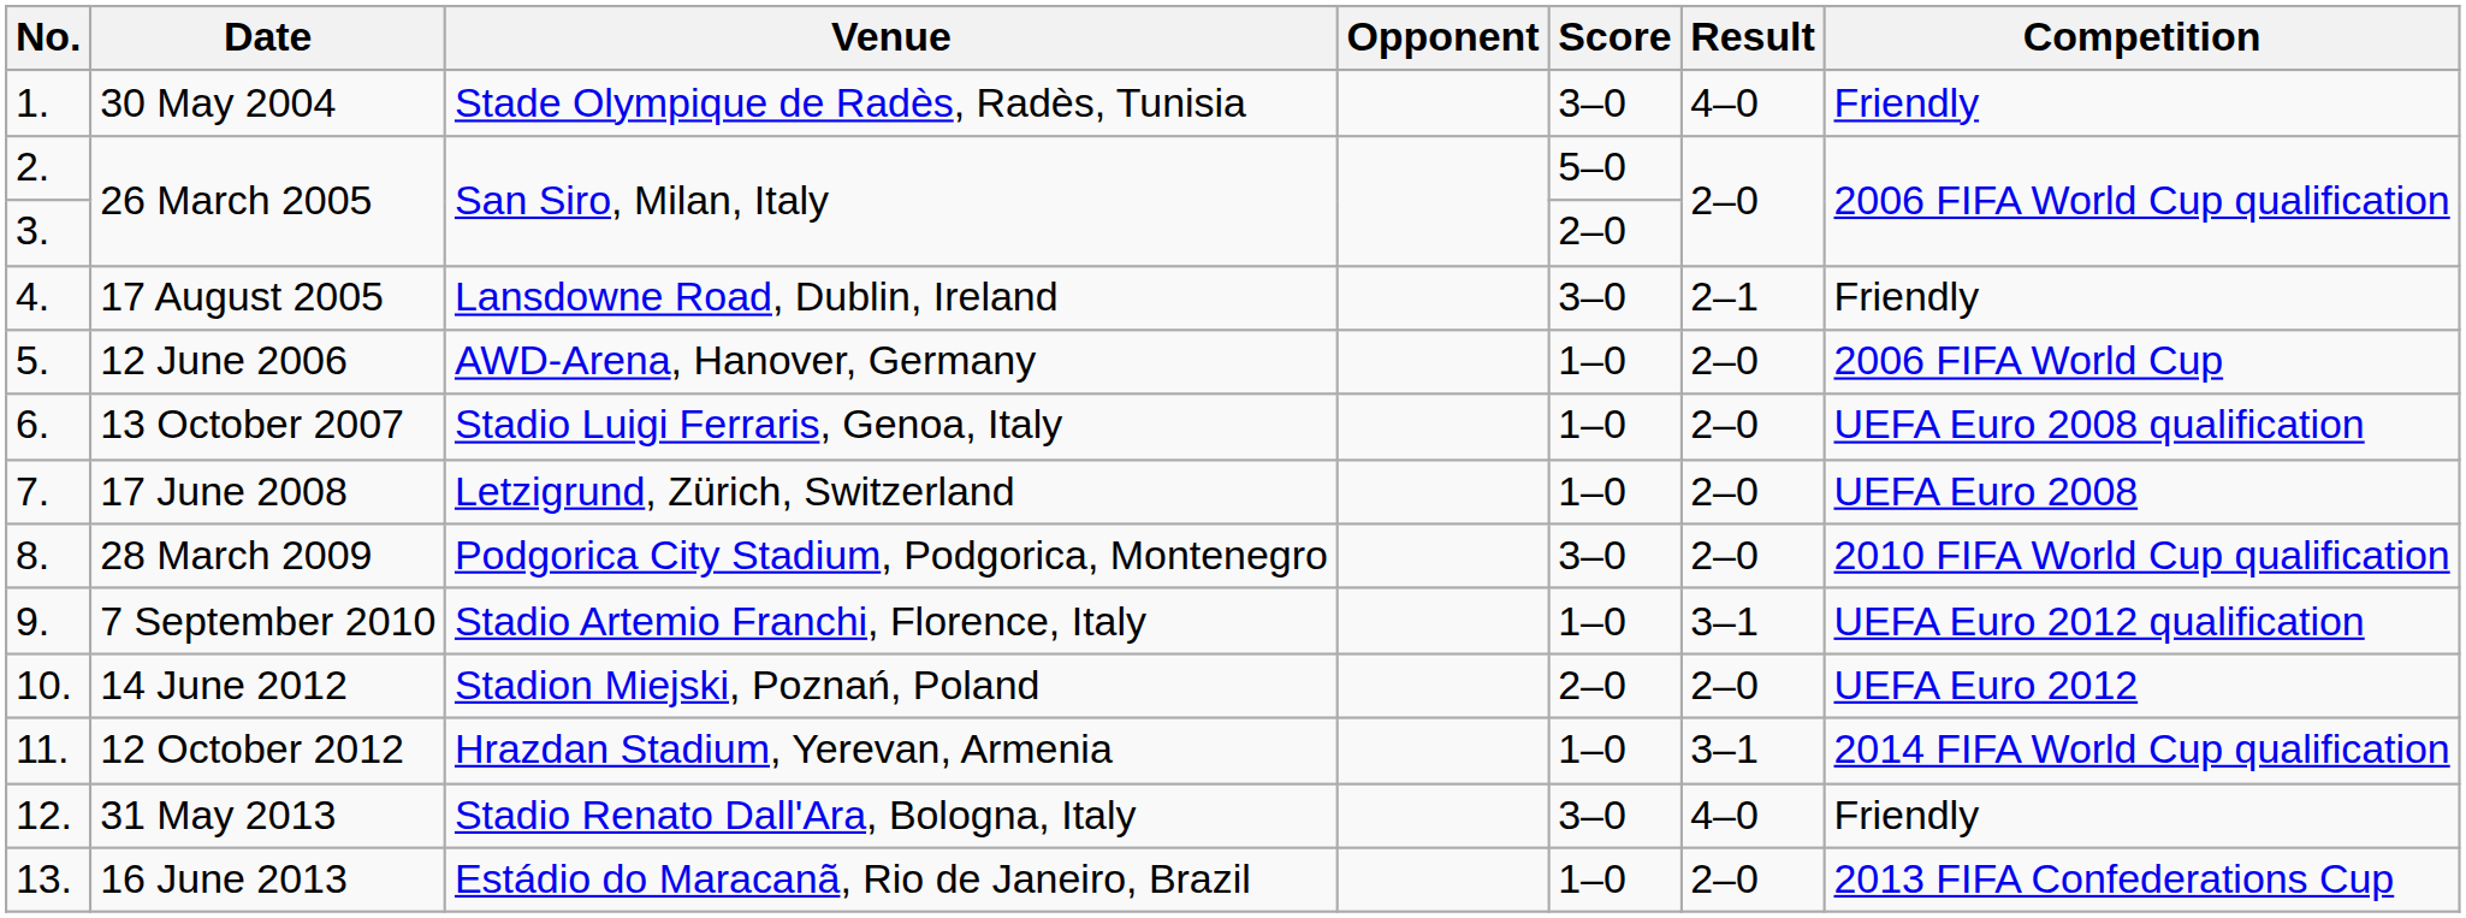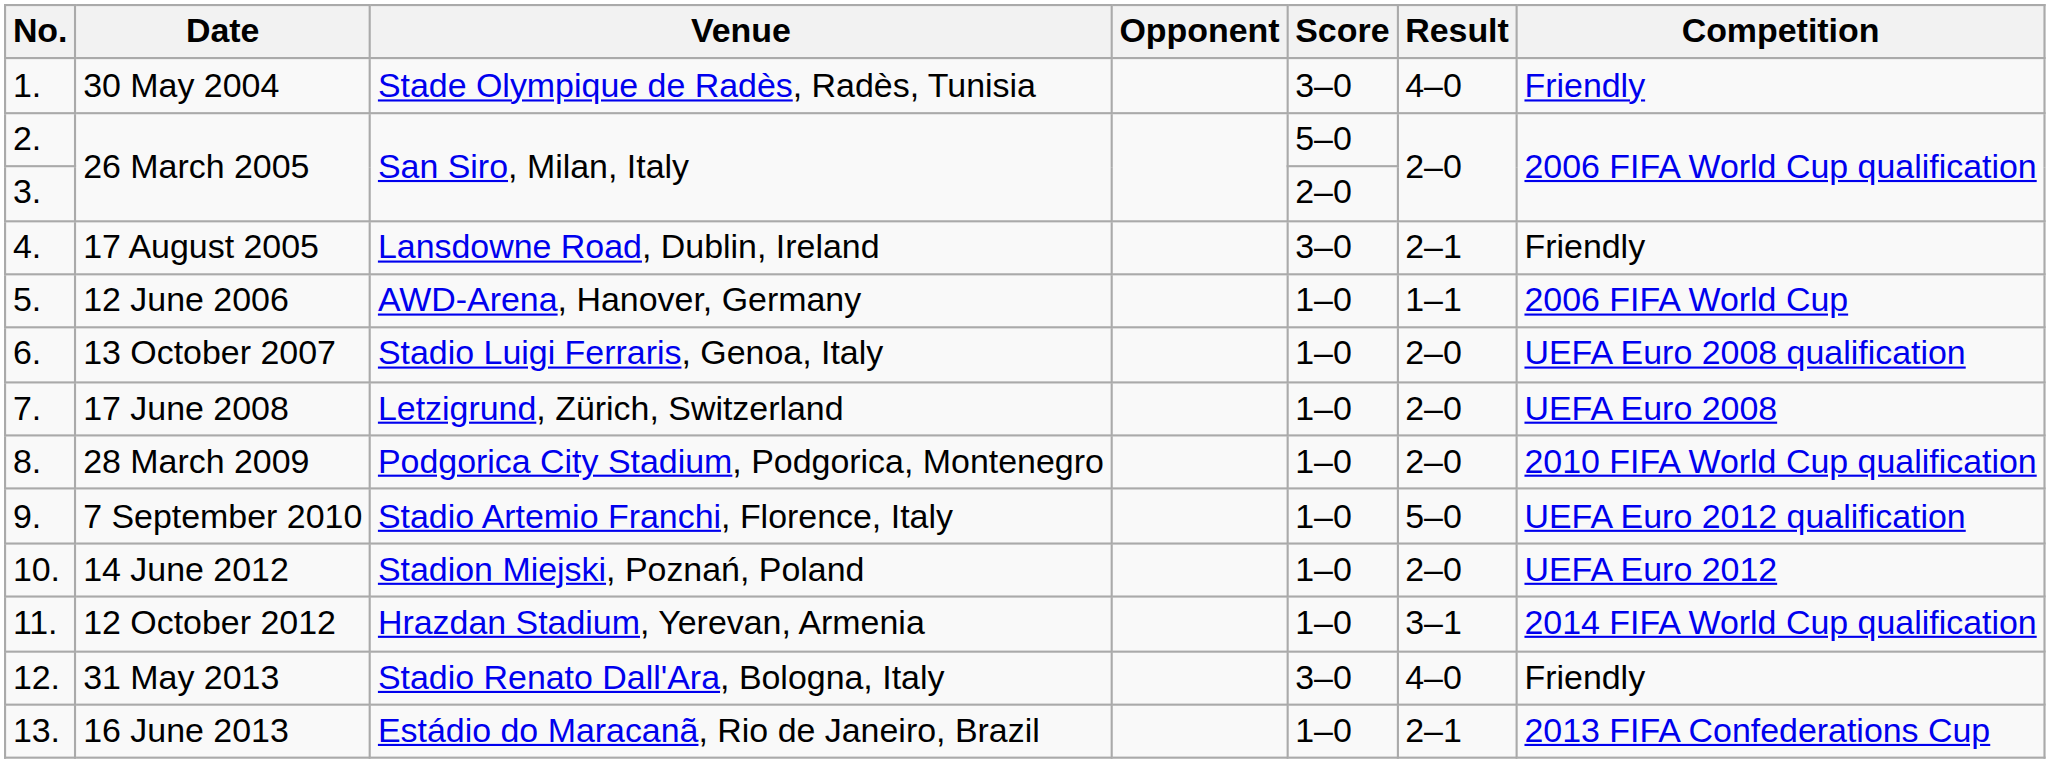 <table class="wikitable sortable">
 <tr>
 <th>No.</th>
 <th>Date</th>
 <th>Venue</th>
 <th>Opponent</th>
 <th>Score</th>
 <th>Result</th>
 <th>Competition</th>
 </tr>
 <tr>
 <td>1.</td>
 <td>30 May 2004</td>
 <td><a href='#'>Stade Olympique de Radès</a>, Radès, Tunisia</td>
 <td></td>
 <td>3–0</td>
 <td>4–0</td>
 <td><a href='#'>Friendly</a></td>
 </tr>
 <tr>
 <td>2.</td>
 <td rowspan="2">26 March 2005</td>
 <td rowspan="2"><a href='#'>San Siro</a>, Milan, Italy</td>
 <td rowspan="2"></td>
 <td>5–0</td>
 <td rowspan="2">2–0</td>
 <td rowspan="2"><a href='#'>2006 FIFA World Cup qualification</a></td>
 </tr>
 <tr>
 <td>3.</td>
 <td>2–0</td>
 </tr>
 <tr>
 <td>4.</td>
 <td>17 August 2005</td>
 <td><a href='#'>Lansdowne Road</a>, Dublin, Ireland</td>
 <td></td>
 <td>3–0</td>
 <td>2–1</td>
 <td>Friendly</td>
 </tr>
 <tr>
 <td>5.</td>
 <td>12 June 2006</td>
 <td><a href='#'>AWD-Arena</a>, Hanover, Germany</td>
 <td></td>
 <td>1–0</td>
-<td>2–0</td>
+<td>1–1</td>
 <td><a href='#'>2006 FIFA World Cup</a></td>
 </tr>
 <tr>
 <td>6.</td>
 <td>13 October 2007</td>
 <td><a href='#'>Stadio Luigi Ferraris</a>, Genoa, Italy</td>
 <td></td>
 <td>1–0</td>
 <td>2–0</td>
 <td><a href='#'>UEFA Euro 2008 qualification</a></td>
 </tr>
 <tr>
 <td>7.</td>
 <td>17 June 2008</td>
 <td><a href='#'>Letzigrund</a>, Zürich, Switzerland</td>
 <td></td>
 <td>1–0</td>
 <td>2–0</td>
 <td><a href='#'>UEFA Euro 2008</a></td>
 </tr>
 <tr>
 <td>8.</td>
 <td>28 March 2009</td>
 <td><a href='#'>Podgorica City Stadium</a>, Podgorica, Montenegro</td>
 <td></td>
-<td>3–0</td>
+<td>1–0</td>
 <td>2–0</td>
 <td><a href='#'>2010 FIFA World Cup qualification</a></td>
 </tr>
 <tr>
 <td>9.</td>
 <td>7 September 2010</td>
 <td><a href='#'>Stadio Artemio Franchi</a>, Florence, Italy</td>
 <td></td>
 <td>1–0</td>
-<td>3–1</td>
+<td>5–0</td>
 <td><a href='#'>UEFA Euro 2012 qualification</a></td>
 </tr>
 <tr>
 <td>10.</td>
 <td>14 June 2012</td>
 <td><a href='#'>Stadion Miejski</a>, Poznań, Poland</td>
 <td></td>
-<td>2–0</td>
+<td>1–0</td>
 <td>2–0</td>
 <td><a href='#'>UEFA Euro 2012</a></td>
 </tr>
 <tr>
 <td>11.</td>
 <td>12 October 2012</td>
 <td><a href='#'>Hrazdan Stadium</a>, Yerevan, Armenia</td>
 <td></td>
 <td>1–0</td>
 <td>3–1</td>
 <td><a href='#'>2014 FIFA World Cup qualification</a></td>
 </tr>
 <tr>
 <td>12.</td>
 <td>31 May 2013</td>
 <td><a href='#'>Stadio Renato Dall'Ara</a>, Bologna, Italy</td>
 <td></td>
 <td>3–0</td>
 <td>4–0</td>
 <td>Friendly</td>
 </tr>
 <tr>
 <td>13.</td>
 <td>16 June 2013</td>
 <td><a href='#'>Estádio do Maracanã</a>, Rio de Janeiro, Brazil</td>
 <td></td>
 <td>1–0</td>
-<td>2–0</td>
+<td>2–1</td>
 <td><a href='#'>2013 FIFA Confederations Cup</a></td>
 </tr>
 </table>
